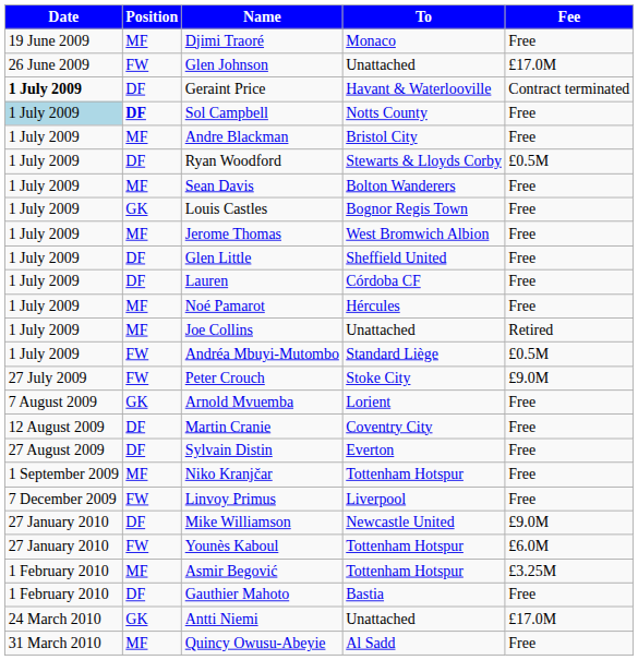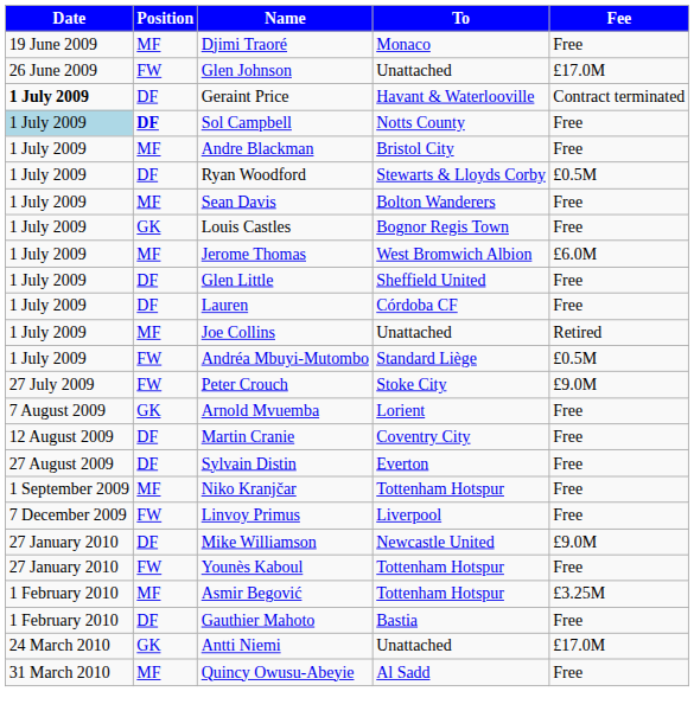 <table class="wikitable">
 <tr>
 <th style=width="150";background:#0000FF;color:#ffffff>Date</th>
 <th style= width="40";background:#0000FF;color:#ffffff>Position</th>
 <th style= width="200";background:#0000FF;color:#ffffff>Name</th>
 <th style= width="200";background:#0000FF;color:#ffffff>To</th>
 <th style= width="150";background:#0000FF;color:#ffffff>Fee</th>
 </tr>
 <tr>
 <td>19 June 2009</td>
 <td><a href='#'>MF</a></td>
 <td> <a href='#'>Djimi Traoré</a></td>
 <td> <a href='#'>Monaco</a></td>
 <td>Free</td>
 </tr>
 <tr>
 <td>26 June 2009</td>
 <td><a href='#'>FW</a></td>
 <td><a href='#'>Glen Johnson</a></td>
 <td>Unattached</td>
 <td>£17.0M</td>
 </tr>
 <tr>
 <td><strong>1 July 2009</strong></td>
 <td><a href='#'>DF</a></td>
 <td> Geraint Price</td>
 <td><a href='#'>Havant & Waterlooville</a></td>
 <td>Contract terminated</td>
 </tr>
 <tr>
 <td style="background: lightblue;">1 July 2009</td>
 <td><strong><a href='#'>DF</a></strong></td>
 <td><a href='#'>Sol Campbell</a></td>
 <td><a href='#'>Notts County</a></td>
 <td>Free</td>
 </tr>
 <tr>
 <td>1 July 2009</td>
 <td><a href='#'>MF</a></td>
 <td><a href='#'>Andre Blackman</a></td>
 <td><a href='#'>Bristol City</a></td>
 <td>Free</td>
 </tr>
 <tr>
 <td>1 July 2009</td>
 <td><a href='#'>DF</a></td>
 <td>Ryan Woodford</td>
 <td><a href='#'>Stewarts & Lloyds Corby</a></td>
 <td>£0.5M</td>
 </tr>
 <tr>
 <td>1 July 2009</td>
 <td><a href='#'>MF</a></td>
 <td><a href='#'>Sean Davis</a></td>
 <td><a href='#'>Bolton Wanderers</a></td>
 <td>Free</td>
 </tr>
 <tr>
 <td>1 July 2009</td>
 <td><a href='#'>GK</a></td>
 <td>Louis Castles</td>
 <td><a href='#'>Bognor Regis Town</a></td>
 <td>Free</td>
 </tr>
 <tr>
 <td>1 July 2009</td>
 <td><a href='#'>MF</a></td>
 <td><a href='#'>Jerome Thomas</a></td>
 <td><a href='#'>West Bromwich Albion</a></td>
-<td>Free</td>
+<td>£6.0M</td>
 </tr>
 <tr>
 <td>1 July 2009</td>
 <td><a href='#'>DF</a></td>
 <td><a href='#'>Glen Little</a></td>
 <td><a href='#'>Sheffield United</a></td>
 <td>Free</td>
 </tr>
 <tr>
 <td>1 July 2009</td>
 <td><a href='#'>DF</a></td>
 <td> <a href='#'>Lauren</a></td>
 <td> <a href='#'>Córdoba CF</a></td>
-<td>Free</td>
-</tr>
-<tr>
-<td>1 July 2009</td>
-<td><a href='#'>MF</a></td>
-<td> <a href='#'>Noé Pamarot</a></td>
-<td> <a href='#'>Hércules</a></td>
 <td>Free</td>
 </tr>
 <tr>
 <td>1 July 2009</td>
 <td><a href='#'>MF</a></td>
 <td> <a href='#'>Joe Collins</a></td>
 <td>Unattached</td>
 <td>Retired</td>
 </tr>
 <tr>
 <td>1 July 2009</td>
 <td><a href='#'>FW</a></td>
 <td> <a href='#'>Andréa Mbuyi-Mutombo</a></td>
 <td> <a href='#'>Standard Liège</a></td>
 <td>£0.5M</td>
 </tr>
 <tr>
 <td>27 July 2009</td>
 <td><a href='#'>FW</a></td>
 <td><a href='#'>Peter Crouch</a></td>
 <td><a href='#'>Stoke City</a></td>
 <td>£9.0M</td>
 </tr>
 <tr>
 <td>7 August 2009</td>
 <td><a href='#'>GK</a></td>
 <td> <a href='#'>Arnold Mvuemba</a></td>
 <td> <a href='#'>Lorient</a></td>
 <td>Free</td>
 </tr>
 <tr>
 <td>12 August 2009</td>
 <td><a href='#'>DF</a></td>
 <td><a href='#'>Martin Cranie</a></td>
 <td><a href='#'>Coventry City</a></td>
 <td>Free</td>
 </tr>
 <tr>
 <td>27 August 2009</td>
 <td><a href='#'>DF</a></td>
 <td> <a href='#'>Sylvain Distin</a></td>
 <td><a href='#'>Everton</a></td>
 <td>Free</td>
 </tr>
 <tr>
 <td>1 September 2009</td>
 <td><a href='#'>MF</a></td>
 <td> <a href='#'>Niko Kranjčar</a></td>
 <td><a href='#'>Tottenham Hotspur</a></td>
 <td>Free</td>
 </tr>
 <tr>
 <td>7 December 2009</td>
 <td><a href='#'>FW</a></td>
 <td><a href='#'>Linvoy Primus</a></td>
 <td><a href='#'>Liverpool</a></td>
 <td>Free</td>
 </tr>
 <tr>
 <td>27 January 2010</td>
 <td><a href='#'>DF</a></td>
 <td><a href='#'>Mike Williamson</a></td>
 <td><a href='#'>Newcastle United</a></td>
 <td>£9.0M</td>
 </tr>
 <tr>
 <td>27 January 2010</td>
 <td><a href='#'>FW</a></td>
 <td> <a href='#'>Younès Kaboul</a></td>
 <td><a href='#'>Tottenham Hotspur</a></td>
-<td>£6.0M</td>
+<td>Free</td>
 </tr>
 <tr>
 <td>1 February 2010</td>
 <td><a href='#'>MF</a></td>
 <td> <a href='#'>Asmir Begović</a></td>
 <td><a href='#'>Tottenham Hotspur</a></td>
 <td>£3.25M</td>
 </tr>
 <tr>
 <td>1 February 2010</td>
 <td><a href='#'>DF</a></td>
 <td> <a href='#'>Gauthier Mahoto</a></td>
 <td> <a href='#'>Bastia</a></td>
 <td>Free</td>
 </tr>
 <tr>
 <td>24 March 2010</td>
 <td><a href='#'>GK</a></td>
 <td> <a href='#'>Antti Niemi</a></td>
 <td>Unattached</td>
 <td>£17.0M</td>
 </tr>
 <tr>
 <td>31 March 2010</td>
 <td><a href='#'>MF</a></td>
 <td> <a href='#'>Quincy Owusu-Abeyie</a></td>
 <td> <a href='#'>Al Sadd</a></td>
 <td>Free</td>
 </tr>
 </table>
